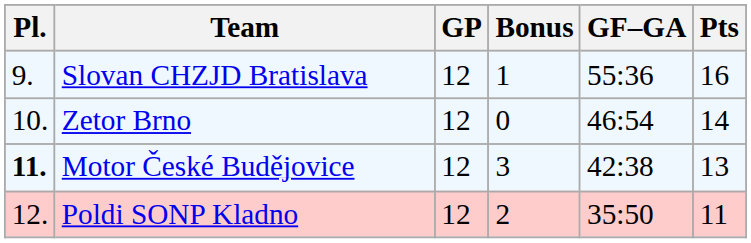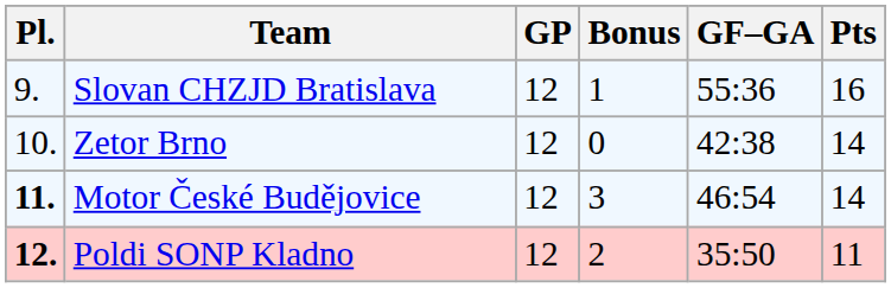 <table class="wikitable">
 <tr>
 <th>Pl.</th>
 <th width="200">Team</th>
 <th>GP</th>
 <th>Bonus</th>
 <th>GF–GA</th>
 <th>Pts</th>
 </tr>
 <tr bgcolor="#f0f8ff">
 <td>9.</td>
 <td><a href='#'>Slovan CHZJD Bratislava</a></td>
 <td>12</td>
 <td>1</td>
 <td>55:36</td>
 <td>16</td>
 </tr>
 <tr bgcolor="#f0f8ff">
 <td>10.</td>
 <td><a href='#'>Zetor Brno</a></td>
 <td>12</td>
 <td>0</td>
-<td>46:54</td>
+<td>42:38</td>
 <td>14</td>
 </tr>
 <tr bgcolor="#f0f8ff">
 <td><strong>11.</strong></td>
 <td><a href='#'>Motor České Budějovice</a></td>
 <td>12</td>
 <td>3</td>
-<td>42:38</td>
-<td>13</td>
+<td>46:54</td>
+<td>14</td>
 </tr>
 <tr bgcolor="#ffcccc">
-<td>12.</td>
+<td><strong>12.</strong></td>
 <td><a href='#'>Poldi SONP Kladno</a></td>
 <td>12</td>
 <td>2</td>
 <td>35:50</td>
 <td>11</td>
 </tr>
 </table>
